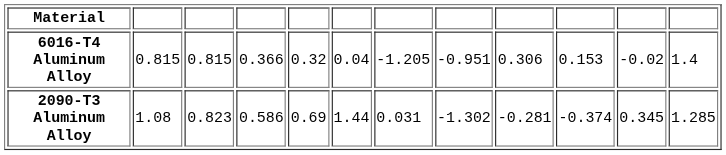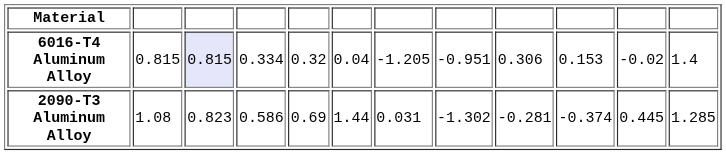 <table border="1">
 <tr>
 <th>Material</th>
 <th></th>
 <th></th>
 <th></th>
 <th></th>
 <th></th>
 <th></th>
 <th></th>
 <th></th>
 <th></th>
 <th></th>
 <th></th>
 </tr>
 <tr>
 <th>6016-T4 Aluminum Alloy</th>
 <td>0.815</td>
-<td>0.815</td>
-<td>0.366</td>
+<td style="background: lavender;">0.815</td>
+<td>0.334</td>
 <td>0.32</td>
 <td>0.04</td>
 <td>-1.205</td>
 <td>-0.951</td>
 <td>0.306</td>
 <td>0.153</td>
 <td>-0.02</td>
 <td>1.4</td>
 </tr>
 <tr>
 <th>2090-T3 Aluminum Alloy</th>
 <td>1.08</td>
 <td>0.823</td>
 <td>0.586</td>
 <td>0.69</td>
 <td>1.44</td>
 <td>0.031</td>
 <td>-1.302</td>
 <td>-0.281</td>
 <td>-0.374</td>
-<td>0.345</td>
+<td>0.445</td>
 <td>1.285</td>
 </tr>
 </table>
